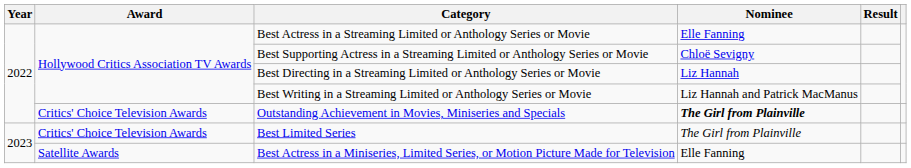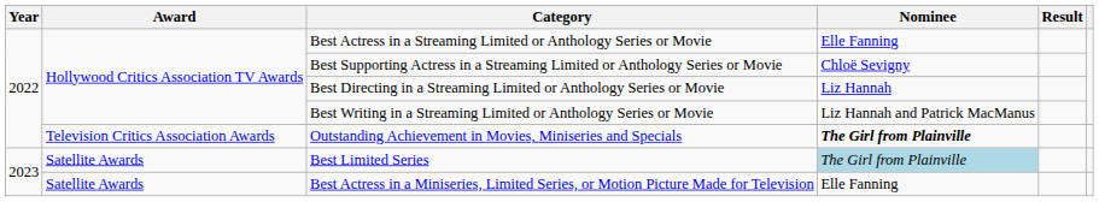 <table class="wikitable sortable">
 <tr>
 <th>Year</th>
 <th>Award</th>
 <th>Category</th>
 <th>Nominee</th>
 <th>Result</th>
 <th></th>
 </tr>
 <tr>
 <td align="center" rowspan="5">2022</td>
 <td rowspan="4"><a href='#'>Hollywood Critics Association TV Awards</a></td>
 <td>Best Actress in a Streaming Limited or Anthology Series or Movie</td>
 <td><a href='#'>Elle Fanning</a></td>
 <td></td>
 <td align="center" rowspan="4"></td>
 </tr>
 <tr>
 <td>Best Supporting Actress in a Streaming Limited or Anthology Series or Movie</td>
 <td><a href='#'>Chloë Sevigny</a></td>
 <td></td>
 </tr>
 <tr>
 <td>Best Directing in a Streaming Limited or Anthology Series or Movie</td>
 <td><a href='#'>Liz Hannah</a> </td>
 <td></td>
 </tr>
 <tr>
 <td>Best Writing in a Streaming Limited or Anthology Series or Movie</td>
 <td>Liz Hannah and Patrick MacManus </td>
 <td></td>
 </tr>
 <tr>
-<td><a href='#'>Critics' Choice Television Awards</a></td>
+<td><a href='#'>Television Critics Association Awards</a></td>
 <td><a href='#'>Outstanding Achievement in Movies, Miniseries and Specials</a></td>
 <td><strong><em>The Girl from Plainville</em></strong></td>
 <td></td>
 <td align="center"></td>
 </tr>
 <tr>
 <td align="center" rowspan="2">2023</td>
-<td><a href='#'>Critics' Choice Television Awards</a></td>
+<td><a href='#'>Satellite Awards</a></td>
 <td><a href='#'>Best Limited Series</a></td>
-<td><em>The Girl from Plainville</em></td>
+<td style="background: lightblue;"><em>The Girl from Plainville</em></td>
 <td></td>
 <td align="center"></td>
 </tr>
 <tr>
 <td><a href='#'>Satellite Awards</a></td>
 <td><a href='#'>Best Actress in a Miniseries, Limited Series, or Motion Picture Made for Television</a></td>
 <td>Elle Fanning</td>
 <td></td>
 <td align="center"></td>
 </tr>
 </table>
